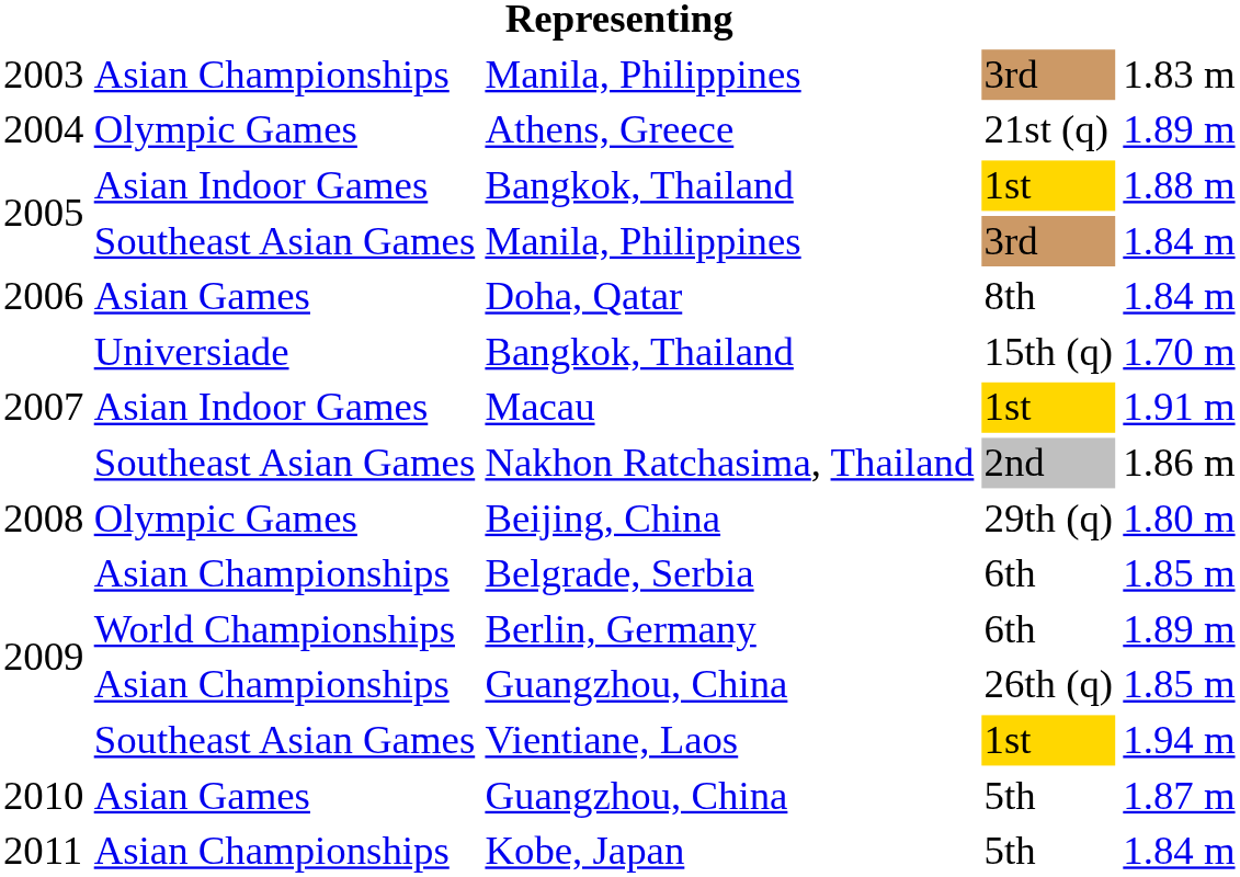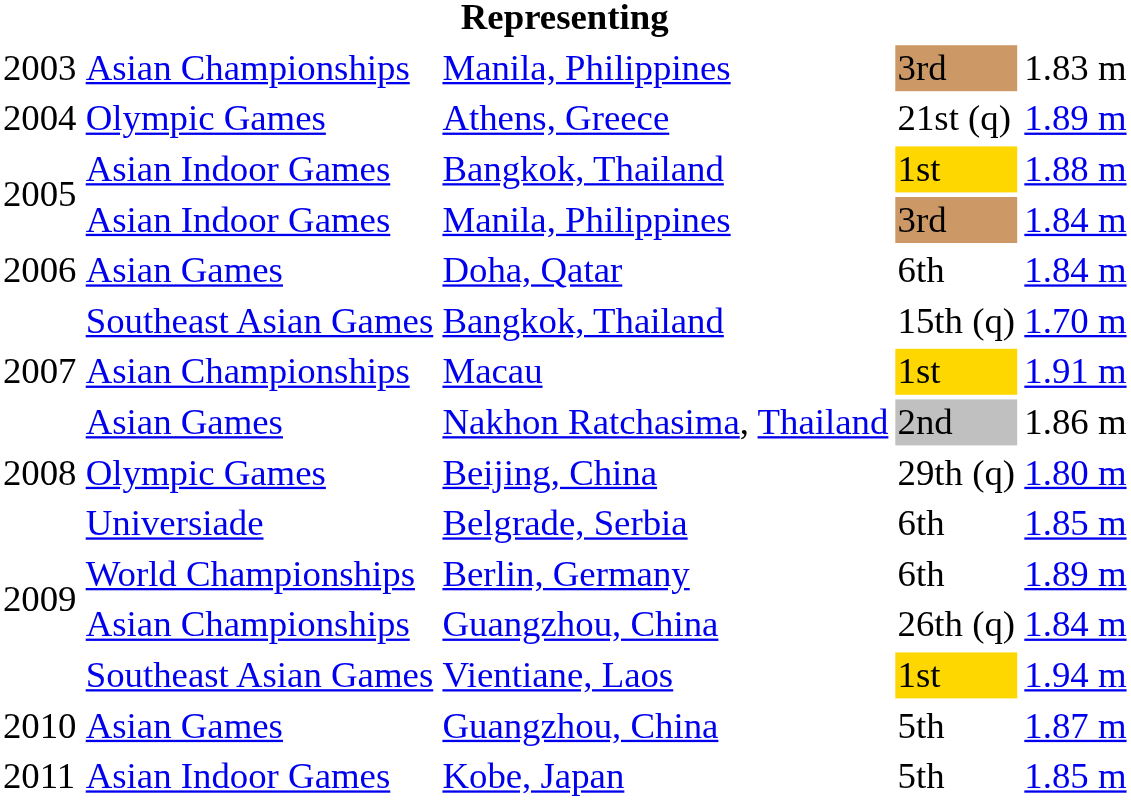 <table>
 <tr>
 <th colspan="5">Representing </th>
 </tr>
 <tr>
 <td>2003</td>
 <td><a href='#'>Asian Championships</a></td>
 <td><a href='#'>Manila, Philippines</a></td>
 <td bgcolor="cc9966">3rd</td>
 <td>1.83 m</td>
 </tr>
 <tr>
 <td>2004</td>
 <td><a href='#'>Olympic Games</a></td>
 <td><a href='#'>Athens, Greece</a></td>
 <td>21st (q)</td>
 <td><a href='#'>1.89 m</a></td>
 </tr>
 <tr>
 <td rowspan=2>2005</td>
 <td><a href='#'>Asian Indoor Games</a></td>
 <td><a href='#'>Bangkok, Thailand</a></td>
 <td bgcolor=gold>1st</td>
 <td><a href='#'>1.88 m</a></td>
 </tr>
 <tr>
-<td><a href='#'>Southeast Asian Games</a></td>
+<td><a href='#'>Asian Indoor Games</a></td>
 <td><a href='#'>Manila, Philippines</a></td>
 <td bgcolor=cc9966>3rd</td>
 <td><a href='#'>1.84 m</a></td>
 </tr>
 <tr>
 <td>2006</td>
 <td><a href='#'>Asian Games</a></td>
 <td><a href='#'>Doha, Qatar</a></td>
-<td>8th</td>
+<td>6th</td>
 <td><a href='#'>1.84 m</a></td>
 </tr>
 <tr>
 <td rowspan=3>2007</td>
-<td><a href='#'>Universiade</a></td>
+<td><a href='#'>Southeast Asian Games</a></td>
 <td><a href='#'>Bangkok, Thailand</a></td>
 <td>15th (q)</td>
 <td><a href='#'>1.70 m</a></td>
 </tr>
 <tr>
-<td><a href='#'>Asian Indoor Games</a></td>
+<td><a href='#'>Asian Championships</a></td>
 <td><a href='#'>Macau</a></td>
 <td bgcolor=gold>1st</td>
 <td><a href='#'>1.91 m</a></td>
 </tr>
 <tr>
-<td><a href='#'>Southeast Asian Games</a></td>
+<td><a href='#'>Asian Games</a></td>
 <td><a href='#'>Nakhon Ratchasima</a>, <a href='#'>Thailand</a></td>
 <td bgcolor=silver>2nd</td>
 <td>1.86 m</td>
 </tr>
 <tr>
 <td>2008</td>
 <td><a href='#'>Olympic Games</a></td>
 <td><a href='#'>Beijing, China</a></td>
 <td>29th (q)</td>
 <td><a href='#'>1.80 m</a></td>
 </tr>
 <tr>
 <td rowspan=4>2009</td>
-<td><a href='#'>Asian Championships</a></td>
+<td><a href='#'>Universiade</a></td>
 <td><a href='#'>Belgrade, Serbia</a></td>
 <td>6th</td>
 <td><a href='#'>1.85 m</a></td>
 </tr>
 <tr>
 <td><a href='#'>World Championships</a></td>
 <td><a href='#'>Berlin, Germany</a></td>
 <td>6th</td>
 <td><a href='#'>1.89 m</a></td>
 </tr>
 <tr>
 <td><a href='#'>Asian Championships</a></td>
 <td><a href='#'>Guangzhou, China</a></td>
 <td>26th (q)</td>
-<td><a href='#'>1.85 m</a></td>
+<td><a href='#'>1.84 m</a></td>
 </tr>
 <tr>
 <td><a href='#'>Southeast Asian Games</a></td>
 <td><a href='#'>Vientiane, Laos</a></td>
 <td bgcolor=gold>1st</td>
 <td><a href='#'>1.94 m</a></td>
 </tr>
 <tr>
 <td>2010</td>
 <td><a href='#'>Asian Games</a></td>
 <td><a href='#'>Guangzhou, China</a></td>
 <td>5th</td>
 <td><a href='#'>1.87 m</a></td>
 </tr>
 <tr>
 <td>2011</td>
-<td><a href='#'>Asian Championships</a></td>
+<td><a href='#'>Asian Indoor Games</a></td>
 <td><a href='#'>Kobe, Japan</a></td>
 <td>5th</td>
-<td><a href='#'>1.84 m</a></td>
+<td><a href='#'>1.85 m</a></td>
 </tr>
 </table>
